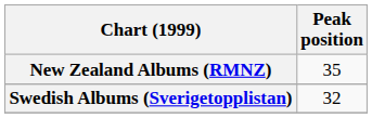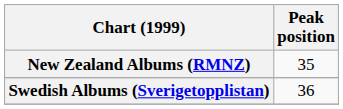 <table class="wikitable sortable plainrowheaders" style="text-align:center">
 <tr>
 <th scope="col">Chart (1999)</th>
 <th scope="col">Peak<br>position</th>
 </tr>
 <tr>
 <th scope="row">New Zealand Albums (<a href='#'>RMNZ</a>)</th>
 <td align="center">35</td>
 </tr>
 <tr>
 </tr>
 <tr>
 <th scope="row">Swedish Albums (<a href='#'>Sverigetopplistan</a>)</th>
-<td align="center">32</td>
+<td align="center">36</td>
 </tr>
 <tr>
 </tr>
 </table>
